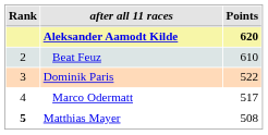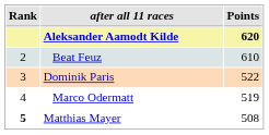 <table cellspacing="1" cellpadding="3" style="border:1px solid #aaa; font-size:86%;">
 <tr style="background:#e4e4e4;">
 <th style="border-bottom:1px solid #aaa; width:10px;">Rank</th>
 <th style="border-bottom:1px solid #aaa; width:200px; white-space:nowrap;"><em>after all 11 races</em></th>
 <th style="border-bottom:1px solid #aaa; width:20px;">Points</th>
 </tr>
 <tr style="background:#f7f6a8;">
 <td style="text-align:center;"></td>
 <td> <strong><a href='#'>Aleksander Aamodt Kilde</a></strong></td>
 <td align="right"><strong>620</strong></td>
 </tr>
 <tr style="background:#dce5e5;">
 <td style="text-align:center;">2</td>
 <td>   <a href='#'>Beat Feuz</a></td>
 <td align="right">610</td>
 </tr>
 <tr style="background:#ffdab9;">
 <td style="text-align:center;">3</td>
 <td> <a href='#'>Dominik Paris</a></td>
 <td align="right">522</td>
 </tr>
 <tr>
 <td style="text-align:center;">4</td>
 <td>   <a href='#'>Marco Odermatt</a></td>
-<td align="right">517</td>
+<td align="right">519</td>
 </tr>
 <tr>
 <td style="text-align:center;"><strong>5</strong></td>
 <td> <a href='#'>Matthias Mayer</a></td>
 <td align="right">508</td>
 </tr>
 </table>
